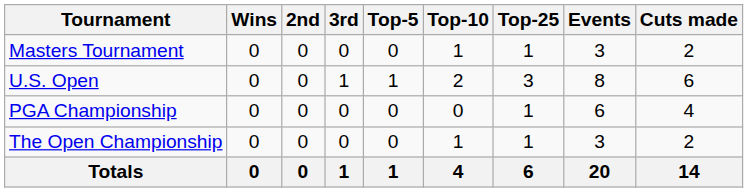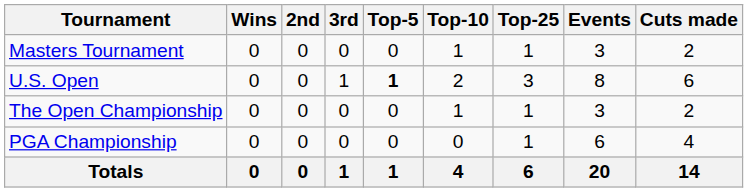 <table class=wikitable style=text-align:center>
 <tr>
 <th>Tournament</th>
 <th>Wins</th>
 <th>2nd</th>
 <th>3rd</th>
 <th>Top-5</th>
 <th>Top-10</th>
 <th>Top-25</th>
 <th>Events</th>
 <th>Cuts made</th>
 </tr>
 <tr>
 <td align=left><a href='#'>Masters Tournament</a></td>
 <td>0</td>
 <td>0</td>
 <td>0</td>
 <td>0</td>
 <td>1</td>
 <td>1</td>
 <td>3</td>
 <td>2</td>
 </tr>
 <tr>
 <td align=left><a href='#'>U.S. Open</a></td>
 <td>0</td>
 <td>0</td>
 <td>1</td>
-<td>1</td>
+<td><strong>1</strong></td>
 <td>2</td>
 <td>3</td>
 <td>8</td>
 <td>6</td>
+</tr>
+<tr>
+<td align=left><a href='#'>The Open Championship</a></td>
+<td>0</td>
+<td>0</td>
+<td>0</td>
+<td>0</td>
+<td>1</td>
+<td>1</td>
+<td>3</td>
+<td>2</td>
 </tr>
 <tr>
 <td align=left><a href='#'>PGA Championship</a></td>
 <td>0</td>
 <td>0</td>
 <td>0</td>
 <td>0</td>
 <td>0</td>
 <td>1</td>
 <td>6</td>
 <td>4</td>
 </tr>
 <tr>
-<td align=left><a href='#'>The Open Championship</a></td>
-<td>0</td>
-<td>0</td>
-<td>0</td>
-<td>0</td>
-<td>1</td>
-<td>1</td>
-<td>3</td>
-<td>2</td>
-</tr>
-<tr>
 <th>Totals</th>
 <th>0</th>
 <th>0</th>
 <th>1</th>
 <th>1</th>
 <th>4</th>
 <th>6</th>
 <th>20</th>
 <th>14</th>
 </tr>
 </table>
